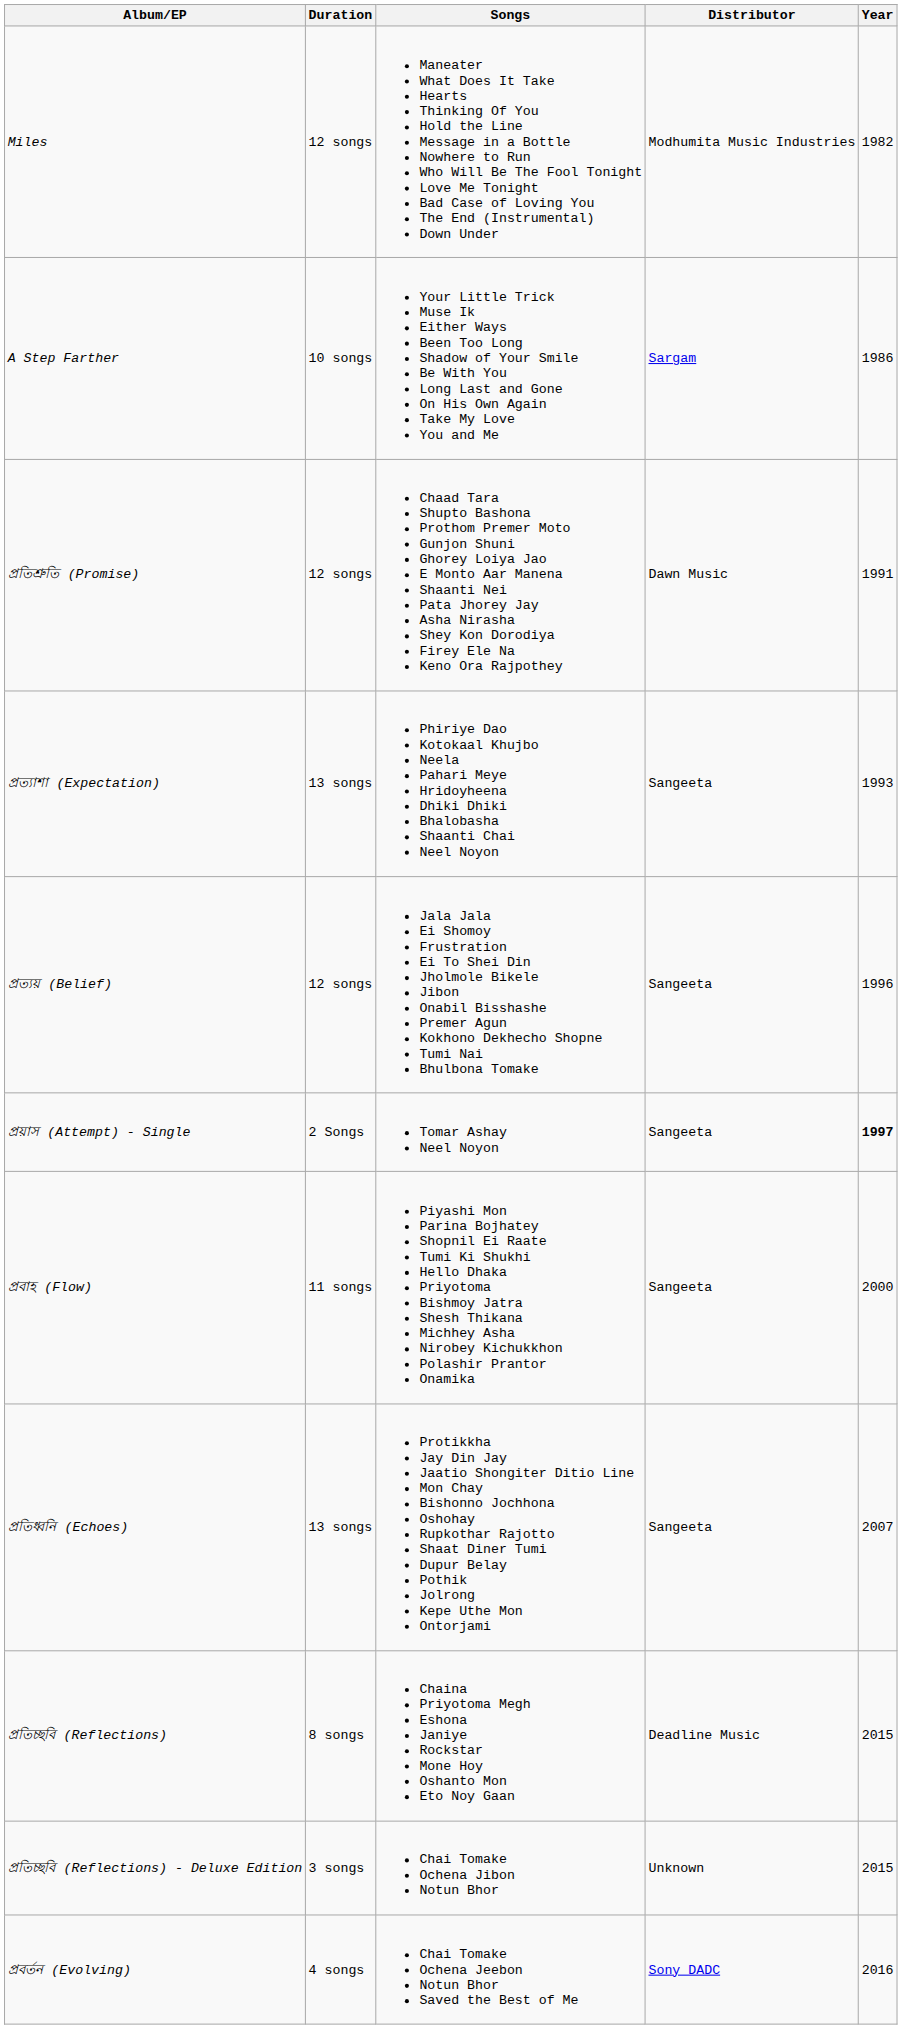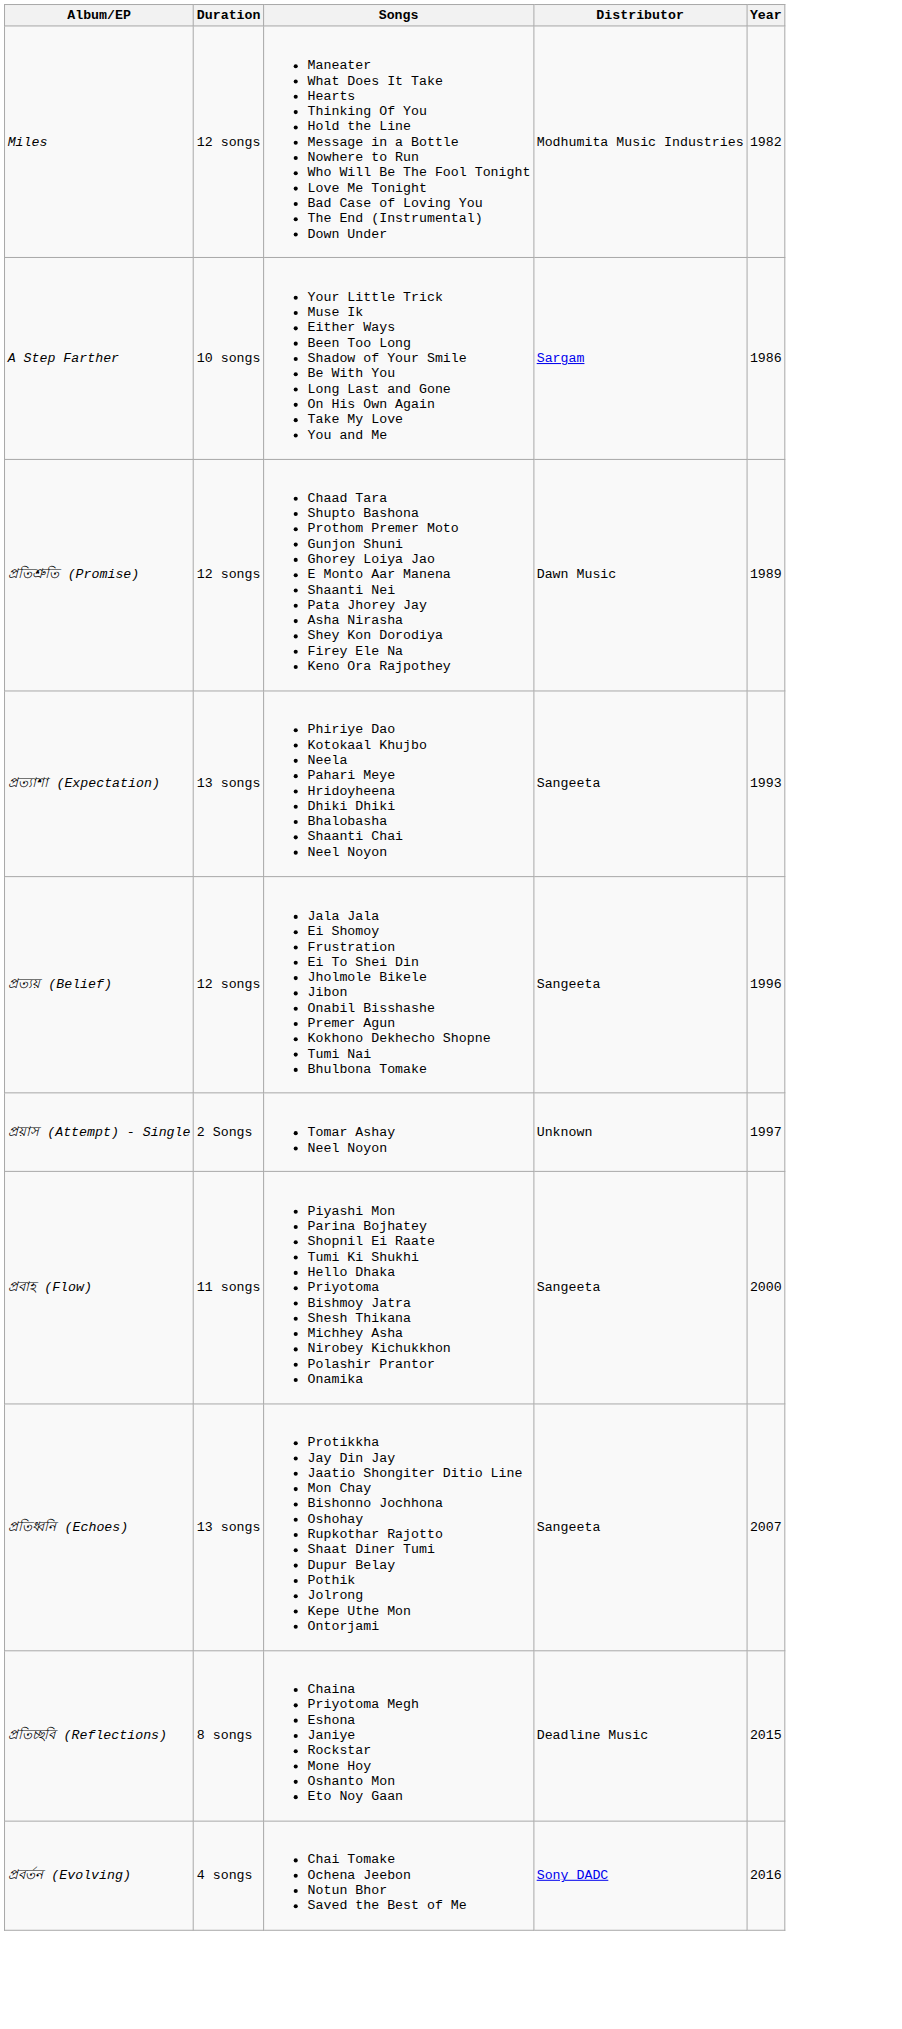 <table class="wikitable">
 <tr>
 <th>Album/EP</th>
 <th>Duration</th>
 <th>Songs</th>
 <th>Distributor</th>
 <th>Year</th>
 </tr>
 <tr>
 <td><em>Miles</em></td>
 <td>12 songs</td>
 <td><br><ul><li>Maneater</li><li>What Does It Take</li><li>Hearts</li><li>Thinking Of You</li><li>Hold the Line</li><li>Message in a Bottle</li><li>Nowhere to Run</li><li>Who Will Be The Fool Tonight</li><li>Love Me Tonight</li><li>Bad Case of Loving You</li><li>The End (Instrumental)</li><li>Down Under</li></ul></td>
 <td>Modhumita Music Industries</td>
 <td>1982</td>
 </tr>
 <tr>
 <td><em>A Step Farther</em></td>
 <td>10 songs</td>
 <td><br><ul><li>Your Little Trick</li><li>Muse Ik</li><li>Either Ways</li><li>Been Too Long</li><li>Shadow of Your Smile</li><li>Be With You</li><li>Long Last and Gone</li><li>On His Own Again</li><li>Take My Love</li><li>You and Me</li></ul></td>
 <td><a href='#'>Sargam</a></td>
 <td>1986</td>
 </tr>
 <tr>
 <td><em>প্রতিশ্রুতি (Promise)</em></td>
 <td>12 songs</td>
 <td><br><ul><li>Chaad Tara</li><li>Shupto Bashona</li><li>Prothom Premer Moto</li><li>Gunjon Shuni</li><li>Ghorey Loiya Jao</li><li>E Monto Aar Manena</li><li>Shaanti Nei</li><li>Pata Jhorey Jay</li><li>Asha Nirasha</li><li>Shey Kon Dorodiya</li><li>Firey Ele Na</li><li>Keno Ora Rajpothey</li></ul></td>
 <td>Dawn Music</td>
-<td>1991</td>
+<td>1989</td>
 </tr>
 <tr>
 <td><em>প্রত্যাশা (Expectation)</em></td>
 <td>13 songs</td>
 <td><br><ul><li>Phiriye Dao</li><li>Kotokaal Khujbo</li><li>Neela</li><li>Pahari Meye</li><li>Hridoyheena</li><li>Dhiki Dhiki</li><li>Bhalobasha</li><li>Shaanti Chai</li><li>Neel Noyon</li></ul></td>
 <td>Sangeeta</td>
 <td>1993</td>
 </tr>
 <tr>
 <td><em>প্রত্যয় (Belief)</em></td>
 <td>12 songs</td>
 <td><br><ul><li>Jala Jala</li><li>Ei Shomoy</li><li>Frustration</li><li>Ei To Shei Din</li><li>Jholmole Bikele</li><li>Jibon</li><li>Onabil Bisshashe</li><li>Premer Agun</li><li>Kokhono Dekhecho Shopne</li><li>Tumi Nai</li><li>Bhulbona Tomake</li></ul></td>
 <td>Sangeeta</td>
 <td>1996</td>
 </tr>
 <tr>
 <td><em>প্রয়াস (Attempt) - Single</em></td>
 <td>2 Songs</td>
 <td><br><ul><li>Tomar Ashay</li><li>Neel Noyon</li></ul></td>
-<td>Sangeeta</td>
-<td><strong>1997</strong></td>
+<td>Unknown</td>
+<td>1997</td>
 </tr>
 <tr>
 <td><em>প্রবাহ (Flow)</em></td>
 <td>11 songs</td>
 <td><br><ul><li>Piyashi Mon</li><li>Parina Bojhatey</li><li>Shopnil Ei Raate</li><li>Tumi Ki Shukhi</li><li>Hello Dhaka</li><li>Priyotoma</li><li>Bishmoy Jatra</li><li>Shesh Thikana</li><li>Michhey Asha</li><li>Nirobey Kichukkhon</li><li>Polashir Prantor</li><li>Onamika</li></ul></td>
 <td>Sangeeta</td>
 <td>2000</td>
 </tr>
 <tr>
 <td><em>প্রতিধ্বনি (Echoes)</em></td>
 <td>13 songs</td>
 <td><br><ul><li>Protikkha</li><li>Jay Din Jay</li><li>Jaatio Shongiter Ditio Line</li><li>Mon Chay</li><li>Bishonno Jochhona</li><li>Oshohay</li><li>Rupkothar Rajotto</li><li>Shaat Diner Tumi</li><li>Dupur Belay</li><li>Pothik</li><li>Jolrong</li><li>Kepe Uthe Mon</li><li>Ontorjami</li></ul></td>
 <td>Sangeeta</td>
 <td>2007</td>
 </tr>
 <tr>
 <td><em>প্রতিচ্ছবি (Reflections)</em></td>
 <td>8 songs</td>
 <td><br><ul><li>Chaina</li><li>Priyotoma Megh</li><li>Eshona</li><li>Janiye</li><li>Rockstar</li><li>Mone Hoy</li><li>Oshanto Mon</li><li>Eto Noy Gaan</li></ul></td>
 <td>Deadline Music</td>
 <td>2015</td>
 </tr>
 <tr>
-<td><em>প্রতিচ্ছবি (Reflections) - Deluxe Edition</em></td>
-<td>3 songs</td>
-<td><br><ul><li>Chai Tomake</li><li>Ochena Jibon</li><li>Notun Bhor</li></ul></td>
-<td>Unknown</td>
-<td>2015</td>
-</tr>
-<tr>
 <td><em>প্রবর্তন (Evolving)</em></td>
 <td>4 songs</td>
 <td><br><ul><li>Chai Tomake</li><li>Ochena Jeebon</li><li>Notun Bhor</li><li>Saved the Best of Me</li></ul></td>
 <td><a href='#'>Sony DADC</a></td>
 <td>2016</td>
 </tr>
 </table>
